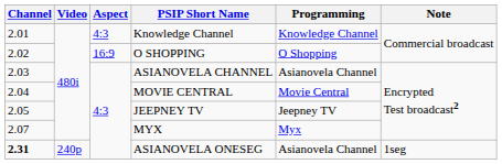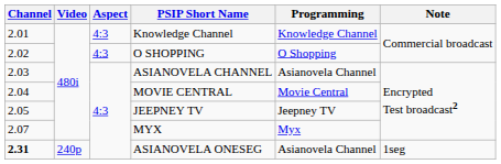 <table class="wikitable">
 <tr>
 <th><a href='#'>Channel</a></th>
 <th><a href='#'>Video</a></th>
 <th><a href='#'>Aspect</a></th>
 <th><a href='#'>PSIP Short Name</a></th>
 <th>Programming</th>
 <th>Note</th>
 </tr>
 <tr>
 <td>2.01</td>
 <td rowspan="6"><a href='#'>480i</a></td>
 <td><a href='#'>4:3</a></td>
 <td>Knowledge Channel</td>
 <td><a href='#'>Knowledge Channel</a></td>
 <td rowspan="2">Commercial broadcast</td>
 </tr>
 <tr>
 <td>2.02</td>
-<td><a href='#'>16:9</a></td>
+<td><a href='#'>4:3</a></td>
 <td>O SHOPPING</td>
 <td><a href='#'>O Shopping</a></td>
 </tr>
 <tr>
 <td>2.03</td>
 <td rowspan="6"><a href='#'>4:3</a></td>
 <td>ASIANOVELA CHANNEL</td>
 <td>Asianovela Channel</td>
 <td rowspan="4">Encrypted<br>Test broadcast<sup><strong>2</strong></sup></td>
 </tr>
 <tr>
 <td>2.04</td>
 <td>MOVIE CENTRAL</td>
 <td><a href='#'>Movie Central</a></td>
 </tr>
 <tr>
 <td>2.05</td>
 <td>JEEPNEY TV</td>
 <td>Jeepney TV</td>
 </tr>
 <tr>
 <td>2.07</td>
 <td>MYX</td>
 <td><a href='#'>Myx</a></td>
 </tr>
 <tr>
 <td><strong>2.31</strong></td>
 <td><a href='#'>240p</a></td>
 <td>ASIANOVELA ONESEG</td>
 <td>Asianovela Channel</td>
 <td>1seg</td>
 </tr>
 </table>
